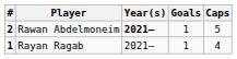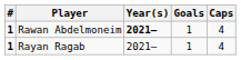 <table class="wikitable sortable">
 <tr>
 <th width =>#</th>
 <th width =>Player</th>
 <th width =>Year(s)</th>
 <th width =>Goals</th>
 <th width =>Caps</th>
 </tr>
 <tr>
-<td align=center><strong>2</strong></td>
+<td align=center><strong>1</strong></td>
 <td>Rawan Abdelmoneim</td>
 <td><strong>2021–</strong></td>
 <td align=center>1</td>
-<td align=center>5</td>
+<td align=center>4</td>
 </tr>
 <tr>
 <td align=center><strong>1</strong></td>
 <td>Rayan Ragab</td>
 <td>2021–</td>
 <td align=center>1</td>
 <td align=center>4<br></td>
 </tr>
 </table>
